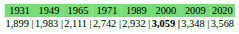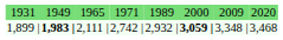 <table align="center" cellspacing="0" style="background:#f3fff3">
 <tr bgcolor="#77dd77">
 <td align="center">1931</td>
 <td align="center">1949</td>
 <td align="center">1965</td>
 <td align="center">1971</td>
 <td align="center">1989</td>
 <td align="center">2000</td>
 <td align="center">2009</td>
 <td align="center">2020</td>
 </tr>
 <tr>
 <td align="center">1,899 |</td>
-<td align="center">1,983 |</td>
+<td align="center"><strong>1,983 |</strong></td>
 <td align="center">2,111 |</td>
 <td align="center">2,742 |</td>
 <td align="center">2,932 |</td>
 <td align="center"><strong>3,059 |</strong></td>
 <td align="center">3,348 |</td>
-<td align="center">3,568</td>
+<td align="center">3,468</td>
 </tr>
 </table>
